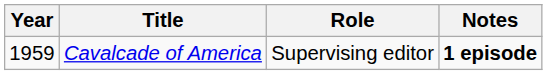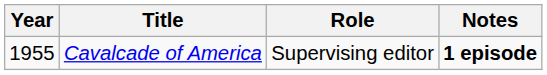 <table class="wikitable">
 <tr>
 <th>Year</th>
 <th>Title</th>
 <th>Role</th>
 <th>Notes</th>
 </tr>
 <tr>
-<td>1959</td>
+<td>1955</td>
 <td><em><a href='#'>Cavalcade of America</a></em></td>
 <td>Supervising editor</td>
 <td><strong>1 episode</strong></td>
 </tr>
 </table>
